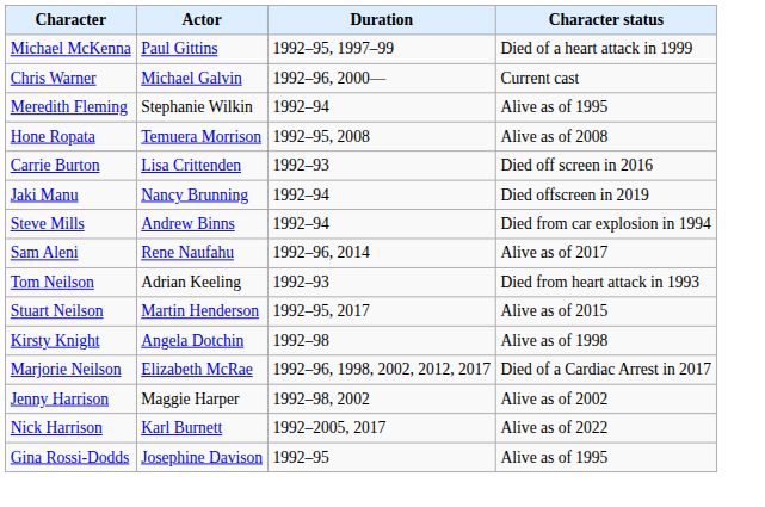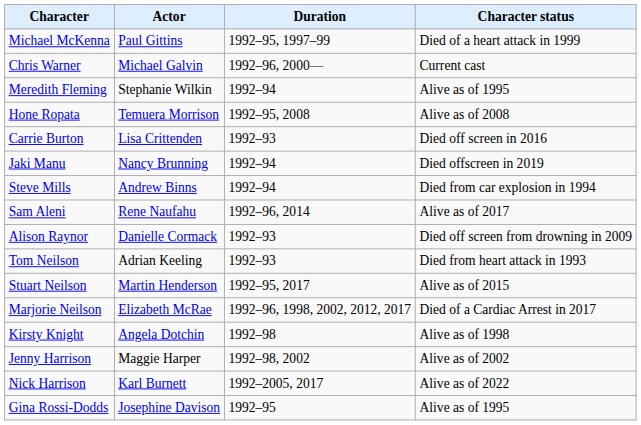 <table border="2" cellpadding="4" cellspacing="0" style="margin:1em 1em 1em 0; background:#f9f9f9; border:1px #aaa solid; border-collapse:collapse; font-size:90%;">
 <tr bgcolor="#DDEEFF" align="center">
 <th><strong>Character</strong></th>
 <th><strong>Actor</strong></th>
 <th><strong>Duration</strong></th>
 <th><strong>Character status</strong></th>
 </tr>
 <tr>
 <td><a href='#'>Michael McKenna</a></td>
 <td><a href='#'>Paul Gittins</a></td>
 <td>1992–95, 1997–99</td>
 <td>Died of a heart attack in 1999</td>
 </tr>
 <tr>
 <td><a href='#'>Chris Warner</a></td>
 <td><a href='#'>Michael Galvin</a></td>
 <td>1992–96, 2000—</td>
 <td>Current cast</td>
 </tr>
 <tr>
 <td><a href='#'>Meredith Fleming</a></td>
 <td>Stephanie Wilkin</td>
 <td>1992–94</td>
 <td>Alive as of 1995</td>
 </tr>
 <tr>
 <td><a href='#'>Hone Ropata</a></td>
 <td><a href='#'>Temuera Morrison</a></td>
 <td>1992–95, 2008</td>
 <td>Alive as of 2008</td>
 </tr>
 <tr>
 <td><a href='#'>Carrie Burton</a></td>
 <td><a href='#'>Lisa Crittenden</a></td>
 <td>1992–93</td>
 <td>Died off screen in 2016</td>
 </tr>
 <tr>
 <td><a href='#'>Jaki Manu</a></td>
 <td><a href='#'>Nancy Brunning</a></td>
 <td>1992–94</td>
 <td>Died offscreen in 2019</td>
 </tr>
 <tr>
 <td><a href='#'>Steve Mills</a></td>
 <td><a href='#'>Andrew Binns</a></td>
 <td>1992–94</td>
 <td>Died from car explosion in 1994</td>
 </tr>
 <tr>
 <td><a href='#'>Sam Aleni</a></td>
 <td><a href='#'>Rene Naufahu</a></td>
 <td>1992–96, 2014</td>
 <td>Alive as of 2017</td>
 </tr>
 <tr>
+<td><a href='#'>Alison Raynor</a></td>
+<td><a href='#'>Danielle Cormack</a></td>
+<td>1992–93</td>
+<td>Died off screen from drowning in 2009</td>
+</tr>
+<tr>
 <td><a href='#'>Tom Neilson</a></td>
 <td>Adrian Keeling</td>
 <td>1992–93</td>
 <td>Died from heart attack in 1993</td>
 </tr>
 <tr>
 <td><a href='#'>Stuart Neilson</a></td>
 <td><a href='#'>Martin Henderson</a></td>
 <td>1992–95, 2017</td>
 <td>Alive as of 2015</td>
 </tr>
 <tr>
+<td><a href='#'>Marjorie Neilson</a></td>
+<td><a href='#'>Elizabeth McRae</a></td>
+<td>1992–96, 1998, 2002, 2012, 2017</td>
+<td>Died of a Cardiac Arrest in 2017</td>
+</tr>
+<tr>
 <td><a href='#'>Kirsty Knight</a></td>
 <td><a href='#'>Angela Dotchin</a></td>
 <td>1992–98</td>
 <td>Alive as of 1998</td>
-</tr>
-<tr>
-<td><a href='#'>Marjorie Neilson</a></td>
-<td><a href='#'>Elizabeth McRae</a></td>
-<td>1992–96, 1998, 2002, 2012, 2017</td>
-<td>Died of a Cardiac Arrest in 2017</td>
 </tr>
 <tr>
 <td><a href='#'>Jenny Harrison</a></td>
 <td>Maggie Harper</td>
 <td>1992–98, 2002</td>
 <td>Alive as of 2002</td>
 </tr>
 <tr>
 <td><a href='#'>Nick Harrison</a></td>
 <td><a href='#'>Karl Burnett</a></td>
 <td>1992–2005, 2017</td>
 <td>Alive as of 2022</td>
 </tr>
 <tr>
 <td><a href='#'>Gina Rossi-Dodds</a></td>
 <td><a href='#'>Josephine Davison</a></td>
 <td>1992–95</td>
 <td>Alive as of 1995</td>
 </tr>
 </table>
